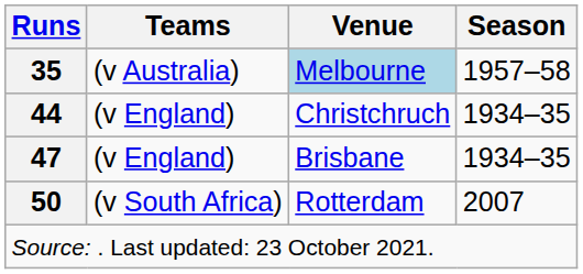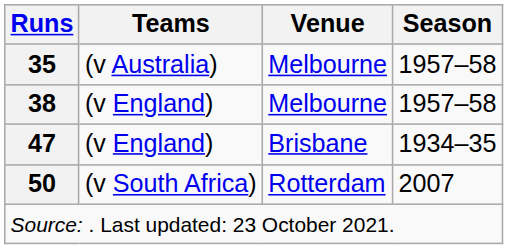 <table class="wikitable">
 <tr>
 <th><a href='#'>Runs</a></th>
 <th>Teams</th>
 <th>Venue</th>
 <th>Season</th>
 </tr>
 <tr>
 <th>35</th>
 <td> (v <a href='#'>Australia</a>)</td>
-<td style="background: lightblue;"><a href='#'>Melbourne</a></td>
+<td><a href='#'>Melbourne</a></td>
 <td>1957–58</td>
 </tr>
 <tr>
-<th>44</th>
+<th>38</th>
 <td> (v <a href='#'>England</a>)</td>
-<td><a href='#'>Christchruch</a></td>
-<td>1934–35</td>
+<td><a href='#'>Melbourne</a></td>
+<td>1957–58</td>
 </tr>
 <tr>
 <th>47</th>
 <td> (v <a href='#'>England</a>)</td>
 <td><a href='#'>Brisbane</a></td>
 <td>1934–35</td>
 </tr>
 <tr>
 <th>50</th>
 <td> (v <a href='#'>South Africa</a>)</td>
 <td><a href='#'>Rotterdam</a></td>
 <td>2007</td>
 </tr>
 <tr>
 <td colspan="4"><small><em>Source: </em>. Last updated: 23 October 2021.</small></td>
 </tr>
 </table>
